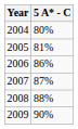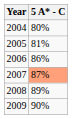 <table class="wikitable">
 <tr>
 <th>Year</th>
 <th>5 A* - C</th>
 </tr>
 <tr>
 <td>2004</td>
 <td>80%</td>
 </tr>
 <tr>
 <td>2005</td>
 <td>81%</td>
 </tr>
 <tr>
 <td>2006</td>
 <td>86%</td>
 </tr>
 <tr>
 <td>2007</td>
-<td>87%</td>
+<td style="background: lightsalmon;">87%</td>
 </tr>
 <tr>
 <td>2008</td>
-<td>88%</td>
+<td>89%</td>
 </tr>
 <tr>
 <td>2009</td>
 <td>90%</td>
 </tr>
 </table>
